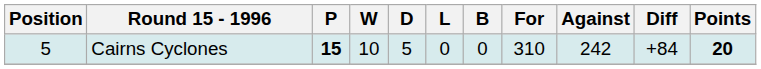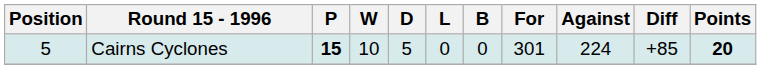 <table class="wikitable" style="text-align:center;">
 <tr style="background: #ffffff;">
 <th width=40 abbr="Position">Position</th>
 <th width=185>Round 15 - 1996</th>
 <th width=25 abbr="Played">P</th>
 <th width=25 abbr="Won">W</th>
 <th width=25 abbr="Drawn">D</th>
 <th width=25 abbr="Lost">L</th>
 <th width=25 abbr="Bye">B</th>
 <th width=40 abbr="Points for">For</th>
 <th width=40 abbr="Points against">Against</th>
 <th width=40 abbr="Points difference">Diff</th>
 <th width=40 abbr="Points">Points</th>
 </tr>
 <tr style="background: #d7ebed;">
 <td>5</td>
 <td style="text-align:left;"> Cairns Cyclones</td>
 <td><strong>15</strong></td>
 <td>10</td>
 <td>5</td>
 <td>0</td>
 <td>0</td>
-<td>310</td>
-<td>242</td>
-<td>+84</td>
+<td>301</td>
+<td>224</td>
+<td>+85</td>
 <td><strong>20</strong></td>
 </tr>
 <tr>
 </tr>
 </table>
